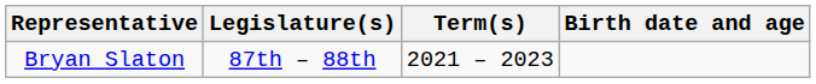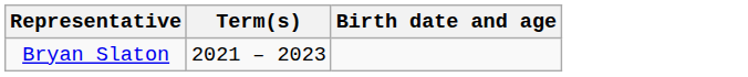 <table class="wikitable" style="text-align:center">
 <tr>
 <th>Representative</th>
-<th>Legislature(s)</th>
 <th>Term(s)</th>
 <th>Birth date and age</th>
 </tr>
 <tr>
 <td><a href='#'>Bryan Slaton</a></td>
-<td><a href='#'>87th</a> – <a href='#'>88th</a></td>
 <td>2021 – 2023</td>
 <td></td>
 </tr>
 </table>
